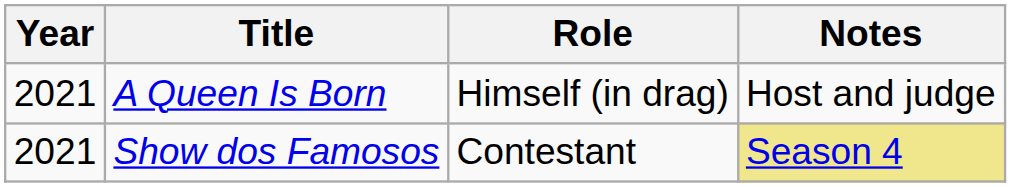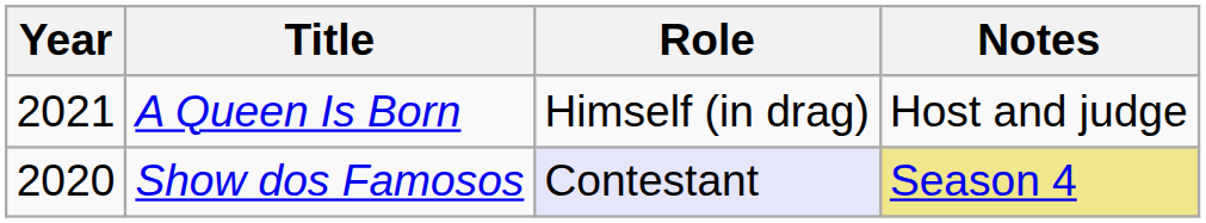 <table class="wikitable sortable">
 <tr>
 <th>Year</th>
 <th>Title</th>
 <th>Role</th>
 <th class="unsortable">Notes</th>
 </tr>
 <tr>
 <td>2021</td>
 <td><em><a href='#'>A Queen Is Born</a></em></td>
 <td>Himself (in drag)</td>
 <td>Host and judge</td>
 </tr>
 <tr>
-<td>2021</td>
+<td>2020</td>
 <td><em><a href='#'>Show dos Famosos</a></em></td>
-<td>Contestant</td>
+<td style="background: lavender;">Contestant</td>
 <td style="background: khaki;"><a href='#'>Season 4</a></td>
 </tr>
 </table>
